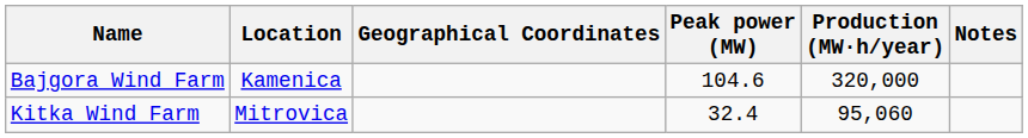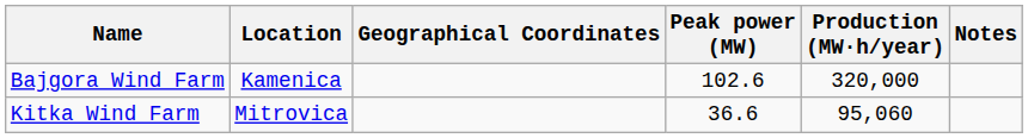 <table class="wikitable">
 <tr>
 <th>Name</th>
 <th>Location</th>
 <th>Geographical Coordinates</th>
 <th>Peak power<br>(MW)</th>
 <th>Production<br>(MW·h/year)</th>
 <th>Notes</th>
 </tr>
 <tr>
 <td><a href='#'>Bajgora Wind Farm</a></td>
 <td align="center"><a href='#'>Kamenica</a></td>
 <td align="center"></td>
-<td align="center">104.6</td>
+<td align="center">102.6</td>
 <td align="center">320,000</td>
 <td align="center"></td>
 </tr>
 <tr>
 <td><a href='#'>Kitka Wind Farm</a></td>
 <td align="center"><a href='#'>Mitrovica</a></td>
 <td align="center"></td>
-<td align="center">32.4</td>
+<td align="center">36.6</td>
 <td align="center">95,060</td>
 <td align="center"></td>
 </tr>
 </table>
